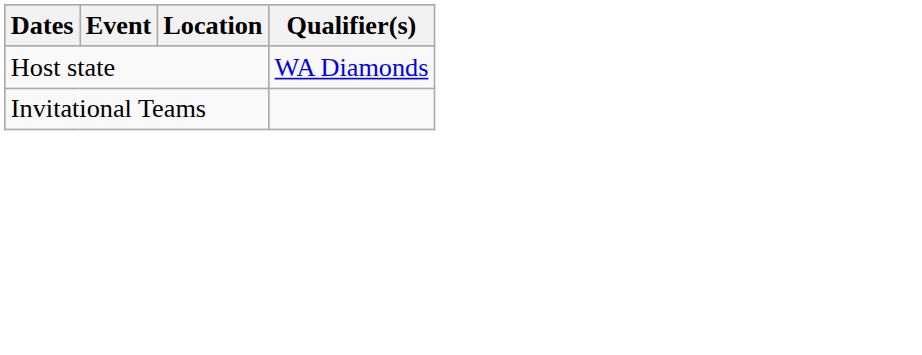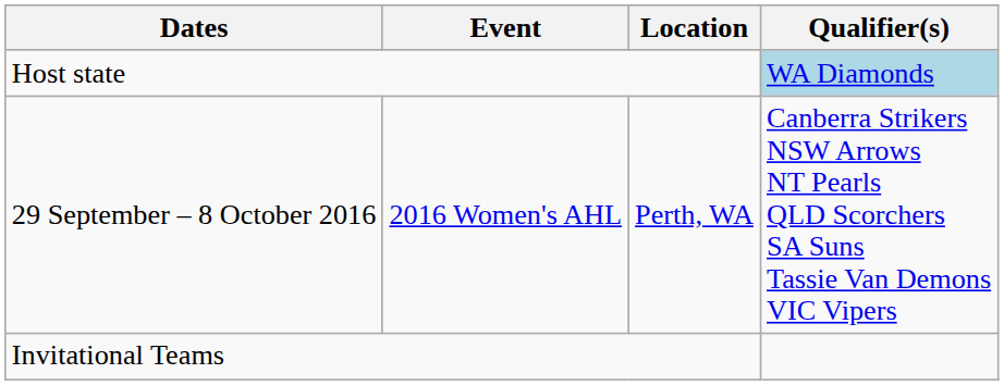 <table class=wikitable>
 <tr>
 <th>Dates</th>
 <th>Event</th>
 <th>Location</th>
 <th>Qualifier(s)</th>
 </tr>
 <tr>
 <td colspan=3>Host state</td>
-<td> <a href='#'>WA Diamonds</a></td>
+<td style="background: lightblue;"> <a href='#'>WA Diamonds</a></td>
+</tr>
+<tr>
+<td>29 September – 8 October 2016</td>
+<td><a href='#'>2016 Women's AHL</a></td>
+<td> <a href='#'>Perth, WA</a></td>
+<td> <a href='#'>Canberra Strikers</a><br> <a href='#'>NSW Arrows</a><br> <a href='#'>NT Pearls</a><br> <a href='#'>QLD Scorchers</a><br> <a href='#'>SA Suns</a><br> <a href='#'>Tassie Van Demons</a><br> <a href='#'>VIC Vipers</a></td>
 </tr>
 <tr>
 <td colspan=3>Invitational Teams</td>
 <td><br></td>
 </tr>
 </table>
